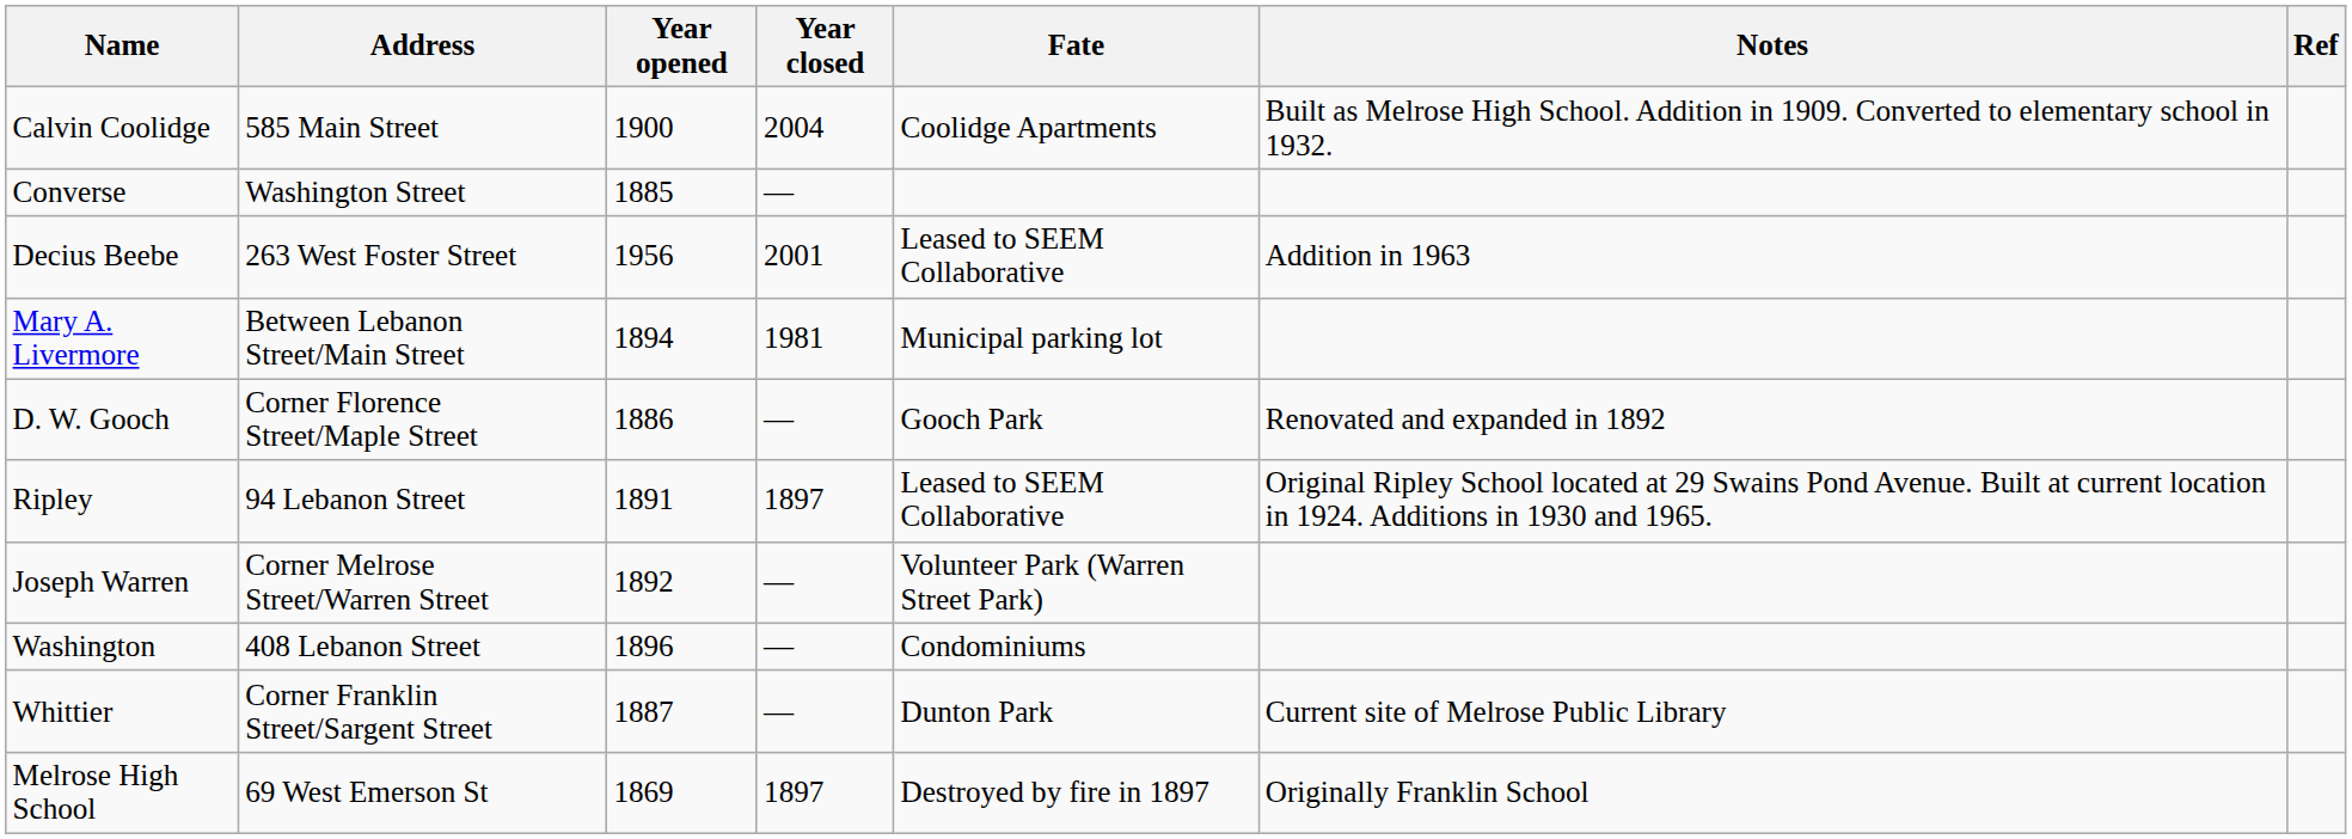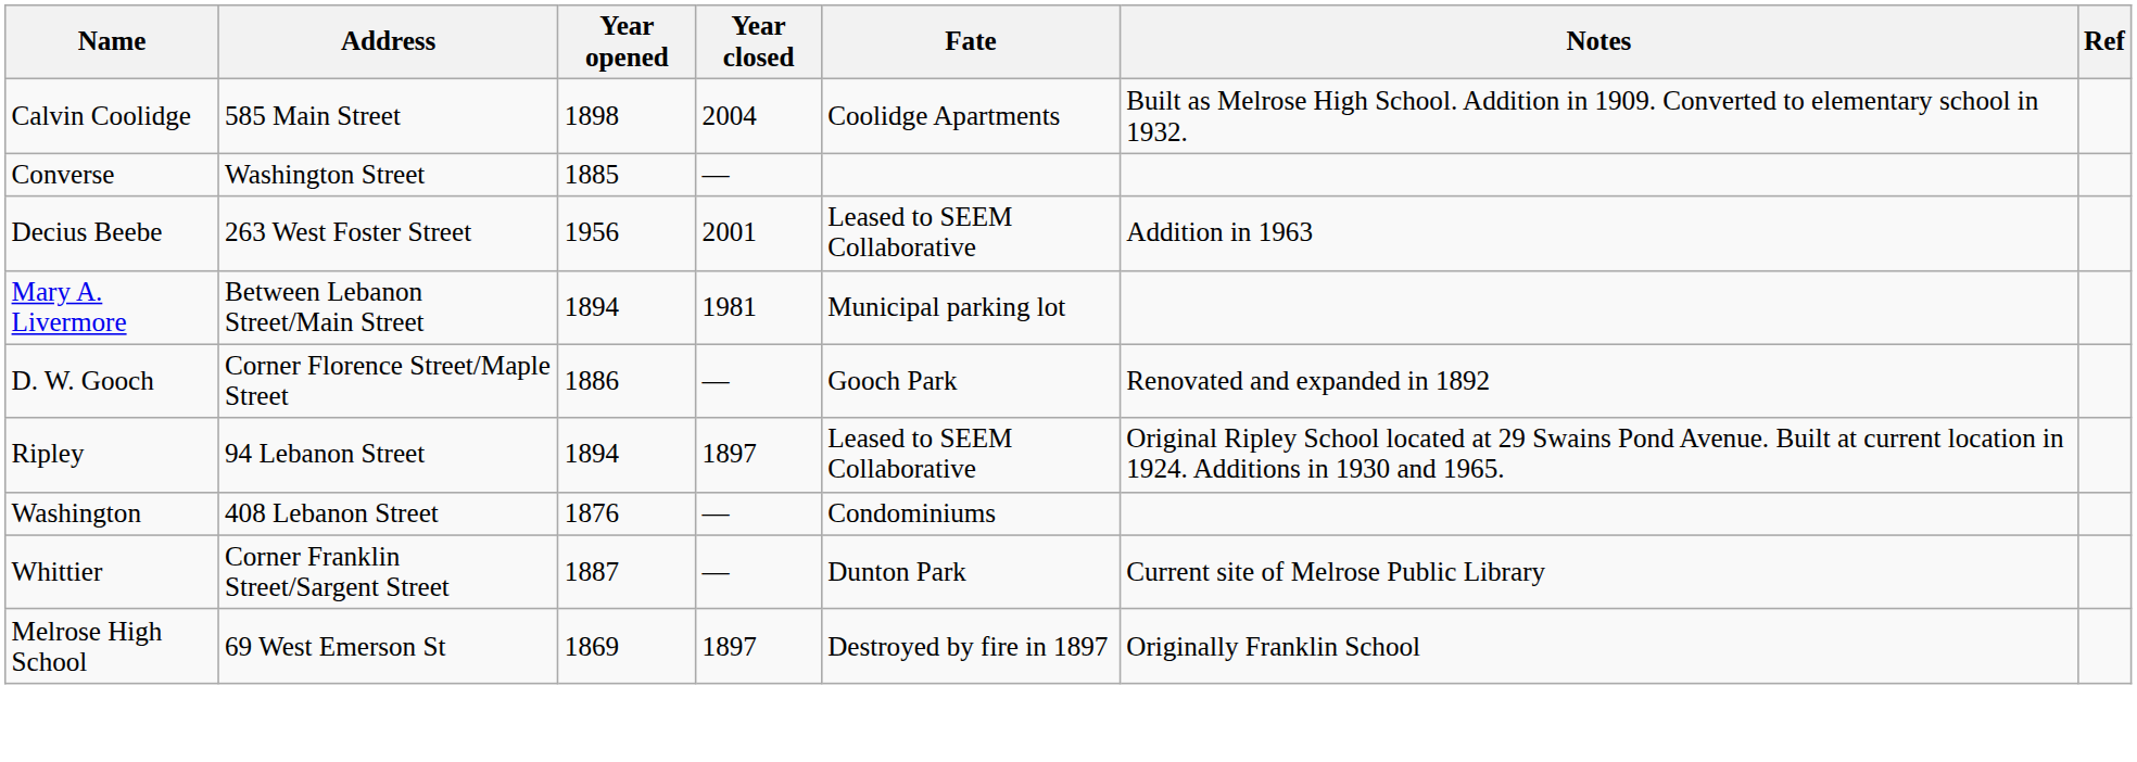 <table class="wikitable sortable">
 <tr>
 <th>Name</th>
 <th class="unsortable">Address</th>
 <th>Year opened</th>
 <th>Year closed</th>
 <th class="unsortable">Fate</th>
 <th class="unsortable">Notes</th>
 <th class="unsortable">Ref</th>
 </tr>
 <tr>
 <td>Calvin Coolidge</td>
 <td>585 Main Street</td>
-<td>1900</td>
+<td>1898</td>
 <td>2004</td>
 <td>Coolidge Apartments</td>
 <td>Built as Melrose High School. Addition in 1909. Converted to elementary school in 1932.</td>
 <td></td>
 </tr>
 <tr>
 <td>Converse</td>
 <td>Washington Street</td>
 <td>1885</td>
 <td>—</td>
 <td></td>
 <td></td>
 <td></td>
 </tr>
 <tr>
 <td>Decius Beebe</td>
 <td>263 West Foster Street</td>
 <td>1956</td>
 <td>2001</td>
 <td>Leased to SEEM Collaborative</td>
 <td>Addition in 1963</td>
 <td></td>
 </tr>
 <tr>
 <td><a href='#'>Mary A. Livermore</a></td>
 <td>Between Lebanon Street/Main Street</td>
 <td>1894</td>
 <td>1981</td>
 <td>Municipal parking lot</td>
 <td></td>
 <td></td>
 </tr>
 <tr>
 <td>D. W. Gooch</td>
 <td>Corner Florence Street/Maple Street</td>
 <td>1886</td>
 <td>—</td>
 <td>Gooch Park</td>
 <td>Renovated and expanded in 1892</td>
 <td></td>
 </tr>
 <tr>
 <td>Ripley</td>
 <td>94 Lebanon Street</td>
-<td>1891</td>
+<td>1894</td>
 <td>1897</td>
 <td>Leased to SEEM Collaborative</td>
 <td>Original Ripley School located at 29 Swains Pond Avenue. Built at current location in 1924. Additions in 1930 and 1965.</td>
 <td></td>
 </tr>
 <tr>
-<td>Joseph Warren</td>
-<td>Corner Melrose Street/Warren Street</td>
-<td>1892</td>
-<td>—</td>
-<td>Volunteer Park (Warren Street Park)</td>
-<td></td>
-<td></td>
-</tr>
-<tr>
 <td>Washington</td>
 <td>408 Lebanon Street</td>
-<td>1896</td>
+<td>1876</td>
 <td>—</td>
 <td>Condominiums</td>
 <td></td>
 <td></td>
 </tr>
 <tr>
 <td>Whittier</td>
 <td>Corner Franklin Street/Sargent Street</td>
 <td>1887</td>
 <td>—</td>
 <td>Dunton Park</td>
 <td>Current site of Melrose Public Library</td>
 <td></td>
 </tr>
 <tr>
 <td>Melrose High School</td>
 <td>69 West Emerson St</td>
 <td>1869</td>
 <td>1897</td>
 <td>Destroyed by fire in 1897</td>
 <td>Originally Franklin School</td>
 <td></td>
 </tr>
 </table>
